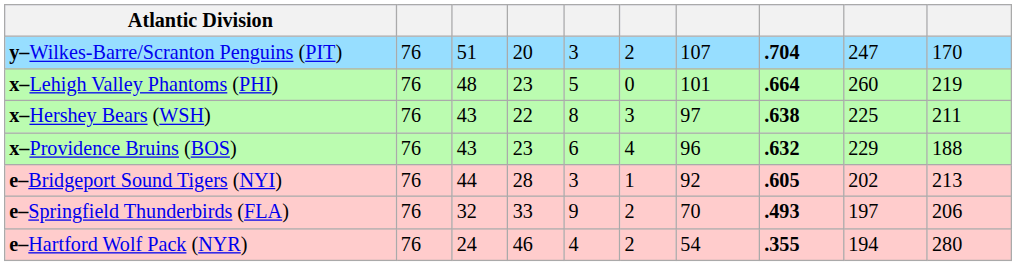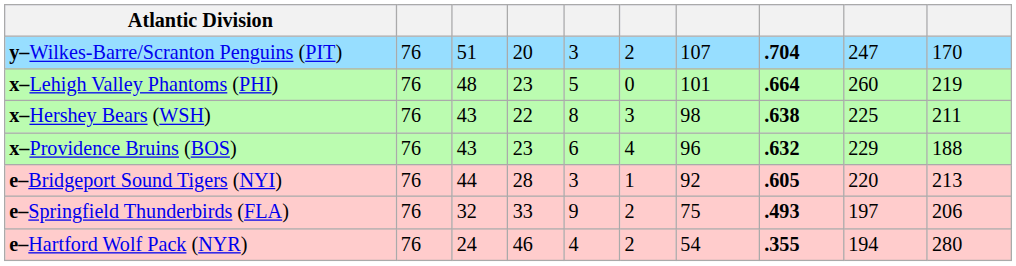 <table class="wikitable" style="width:50em">
 <tr bgcolor="#DDDDFF">
 <th width="35%">Atlantic Division</th>
 <th width="5%"></th>
 <th width="5%"></th>
 <th width="5%"></th>
 <th width="5%"></th>
 <th width="5%"></th>
 <th width="7.5%"></th>
 <th width="7.5%"></th>
 <th width="7.5%"></th>
 <th width="7.5%"></th>
 </tr>
 <tr bgcolor=#97DEFF>
 <td><strong>y–</strong><a href='#'>Wilkes-Barre/Scranton Penguins</a> (<a href='#'>PIT</a>)</td>
 <td>76</td>
 <td>51</td>
 <td>20</td>
 <td>3</td>
 <td>2</td>
 <td>107</td>
 <td><strong>.704</strong></td>
 <td>247</td>
 <td>170</td>
 </tr>
 <tr bgcolor=#bbffcbb>
 <td><strong>x–</strong><a href='#'>Lehigh Valley Phantoms</a> (<a href='#'>PHI</a>)</td>
 <td>76</td>
 <td>48</td>
 <td>23</td>
 <td>5</td>
 <td>0</td>
 <td>101</td>
 <td><strong>.664</strong></td>
 <td>260</td>
 <td>219</td>
 </tr>
 <tr bgcolor=#bbffcbb>
 <td><strong>x–</strong><a href='#'>Hershey Bears</a> (<a href='#'>WSH</a>)</td>
 <td>76</td>
 <td>43</td>
 <td>22</td>
 <td>8</td>
 <td>3</td>
-<td>97</td>
+<td>98</td>
 <td><strong>.638</strong></td>
 <td>225</td>
 <td>211</td>
 </tr>
 <tr bgcolor=#bbffcbb>
 <td><strong>x–</strong><a href='#'>Providence Bruins</a> (<a href='#'>BOS</a>)</td>
 <td>76</td>
 <td>43</td>
 <td>23</td>
 <td>6</td>
 <td>4</td>
 <td>96</td>
 <td><strong>.632</strong></td>
 <td>229</td>
 <td>188</td>
 </tr>
 <tr bgcolor=#ffcccc>
 <td><strong>e–</strong><a href='#'>Bridgeport Sound Tigers</a> (<a href='#'>NYI</a>)</td>
 <td>76</td>
 <td>44</td>
 <td>28</td>
 <td>3</td>
 <td>1</td>
 <td>92</td>
 <td><strong>.605</strong></td>
-<td>202</td>
+<td>220</td>
 <td>213</td>
 </tr>
 <tr bgcolor=#ffcccc>
 <td><strong>e–</strong><a href='#'>Springfield Thunderbirds</a> (<a href='#'>FLA</a>)</td>
 <td>76</td>
 <td>32</td>
 <td>33</td>
 <td>9</td>
 <td>2</td>
-<td>70</td>
+<td>75</td>
 <td><strong>.493</strong></td>
 <td>197</td>
 <td>206</td>
 </tr>
 <tr bgcolor=#ffcccc>
 <td><strong>e–</strong><a href='#'>Hartford Wolf Pack</a> (<a href='#'>NYR</a>)</td>
 <td>76</td>
 <td>24</td>
 <td>46</td>
 <td>4</td>
 <td>2</td>
 <td>54</td>
 <td><strong>.355</strong></td>
 <td>194</td>
 <td>280</td>
 </tr>
 </table>
